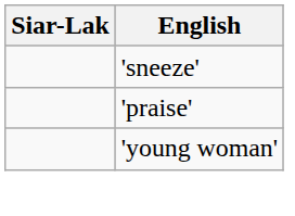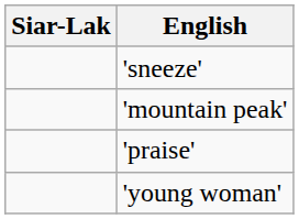 <table class="wikitable">
 <tr>
 <th>Siar-Lak</th>
 <th>English</th>
 </tr>
 <tr>
 <td></td>
 <td>'sneeze'</td>
 </tr>
 <tr>
 <td></td>
+<td>'mountain peak'</td>
+</tr>
+<tr>
+<td></td>
 <td>'praise'</td>
 </tr>
 <tr>
 <td></td>
 <td>'young woman'</td>
 </tr>
 </table>
